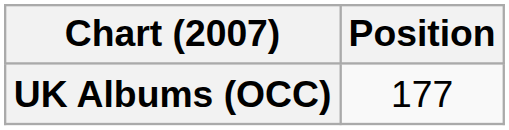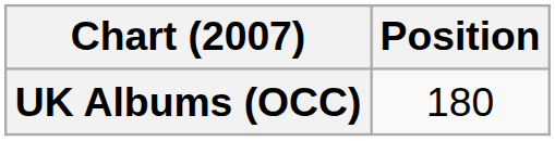 <table class="wikitable plainrowheaders">
 <tr>
 <th scope="col">Chart (2007)</th>
 <th scope="col">Position</th>
 </tr>
 <tr>
 <th scope="row">UK Albums (OCC)</th>
-<td align="center">177</td>
+<td align="center">180</td>
 </tr>
 </table>
